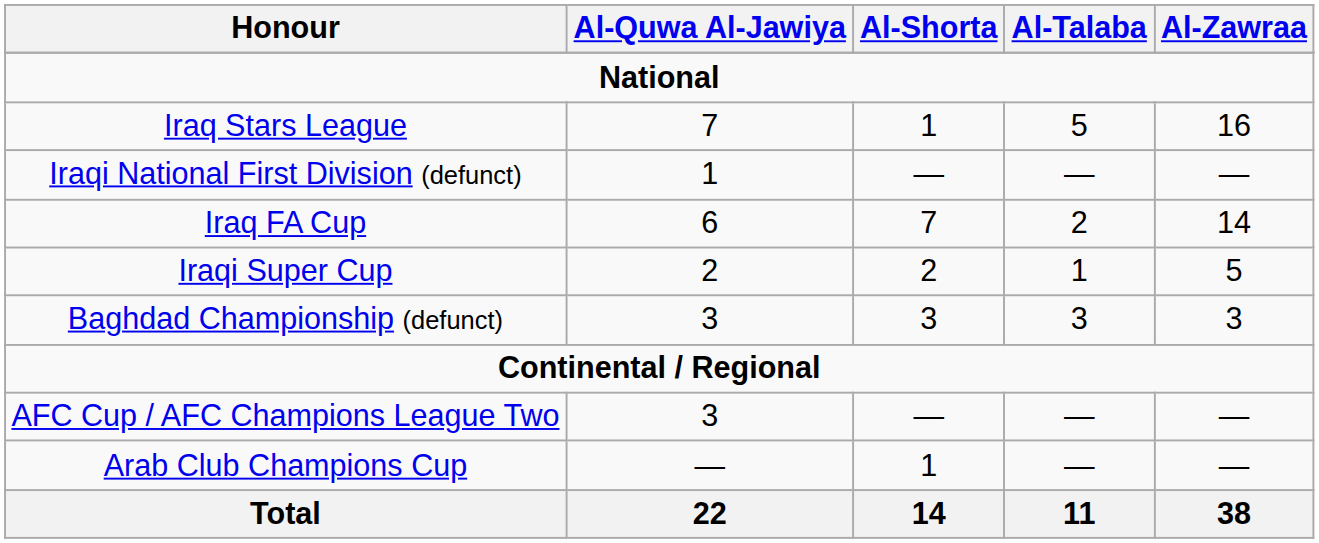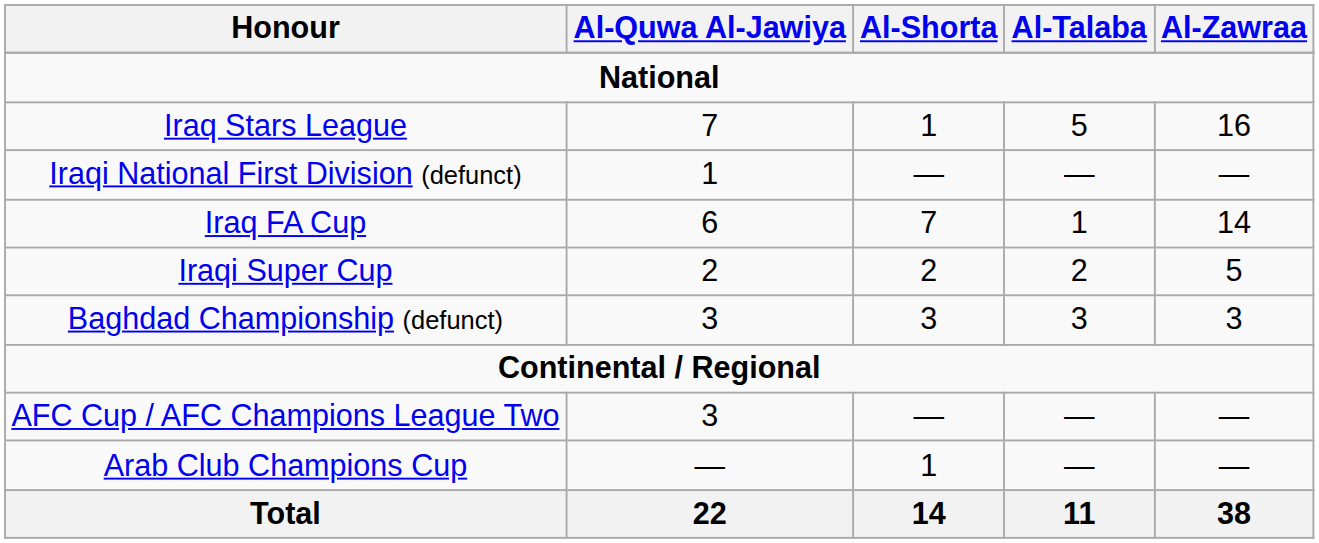 <table class="wikitable sortable"  style="width:auto; margin:auto;">
 <tr>
 <th>Honour</th>
 <th><a href='#'>Al-Quwa Al-Jawiya</a></th>
 <th><a href='#'>Al-Shorta</a></th>
 <th><a href='#'>Al-Talaba</a></th>
 <th><a href='#'>Al-Zawraa</a></th>
 </tr>
 <tr>
 </tr>
 <tr style="text-align:center;">
 <td colspan="5"><strong>National</strong></td>
 </tr>
 <tr style="text-align:center;">
 <td><a href='#'>Iraq Stars League</a></td>
 <td>7</td>
 <td>1</td>
 <td>5</td>
 <td>16</td>
 </tr>
 <tr style="text-align:center;">
 <td><a href='#'>Iraqi National First Division</a> <small>(defunct)</small></td>
 <td>1</td>
 <td>—</td>
 <td>—</td>
 <td>—</td>
 </tr>
 <tr style="text-align:center;">
 <td><a href='#'>Iraq FA Cup</a></td>
 <td>6</td>
 <td>7</td>
-<td>2</td>
+<td>1</td>
 <td>14</td>
 </tr>
 <tr style="text-align:center;">
 <td><a href='#'>Iraqi Super Cup</a></td>
 <td>2</td>
 <td>2</td>
-<td>1</td>
+<td>2</td>
 <td>5</td>
 </tr>
 <tr style="text-align:center;">
 <td><a href='#'>Baghdad Championship</a> <small>(defunct)</small></td>
 <td>3</td>
 <td>3</td>
 <td>3</td>
 <td>3</td>
 </tr>
 <tr style="text-align:center;">
 <td colspan="5"><strong>Continental / Regional</strong></td>
 </tr>
 <tr style="text-align:center;">
 <td><a href='#'>AFC Cup / AFC Champions League Two</a></td>
 <td>3</td>
 <td>—</td>
 <td>—</td>
 <td>—</td>
 </tr>
 <tr style="text-align:center;">
 <td><a href='#'>Arab Club Champions Cup</a></td>
 <td>—</td>
 <td>1</td>
 <td>—</td>
 <td>—</td>
 </tr>
 <tr style="text-align:center;">
 <th>Total</th>
 <th>22</th>
 <th>14</th>
 <th>11</th>
 <th>38</th>
 </tr>
 </table>
